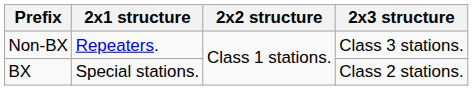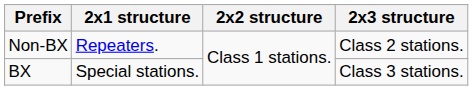 <table class="wikitable">
 <tr>
 <th>Prefix</th>
 <th>2x1 structure</th>
 <th>2x2 structure</th>
 <th>2x3 structure</th>
 </tr>
 <tr>
 <td>Non-BX</td>
 <td><a href='#'>Repeaters</a>.</td>
 <td rowspan="2">Class 1 stations.</td>
-<td>Class 3 stations.</td>
+<td>Class 2 stations.</td>
 </tr>
 <tr>
 <td>BX</td>
 <td>Special stations.</td>
-<td>Class 2 stations.</td>
+<td>Class 3 stations.</td>
 </tr>
 </table>
